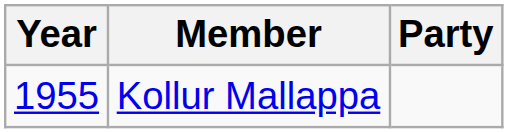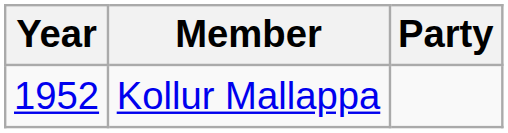 <table class="wikitable sortable">
 <tr>
 <th>Year</th>
 <th>Member</th>
 <th colspan="2">Party</th>
 </tr>
 <tr>
-<td><a href='#'>1955</a></td>
+<td><a href='#'>1952</a></td>
 <td><a href='#'>Kollur Mallappa</a></td>
 <td></td>
 </tr>
 </table>
